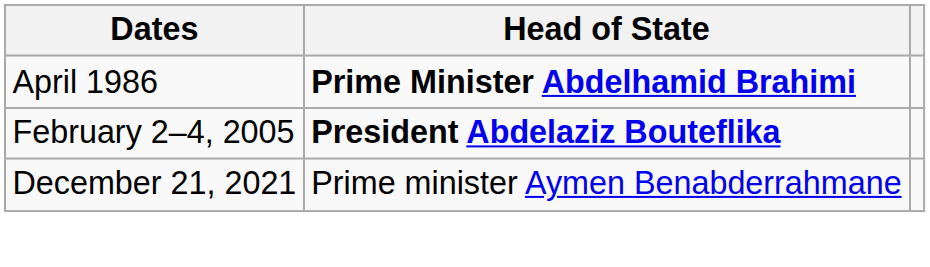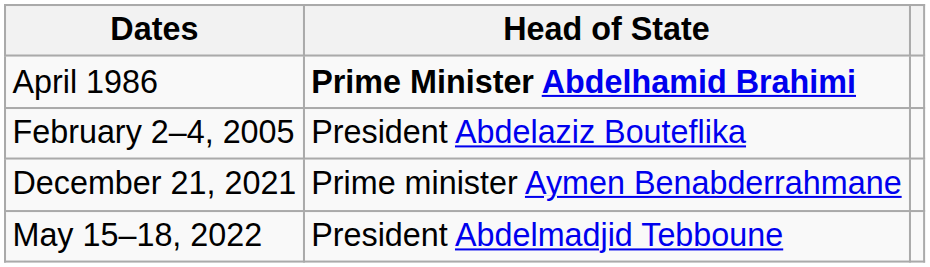 <table class="wikitable">
 <tr>
 <th>Dates</th>
 <th>Head of State</th>
 <th></th>
 </tr>
 <tr>
 <td>April 1986</td>
 <td><strong>Prime Minister <a href='#'>Abdelhamid Brahimi</a></strong></td>
 <td></td>
 </tr>
 <tr>
 <td>February 2–4, 2005</td>
-<td><strong>President <a href='#'>Abdelaziz Bouteflika</a></strong></td>
+<td>President <a href='#'>Abdelaziz Bouteflika</a></td>
 <td></td>
 </tr>
 <tr>
 <td>December 21, 2021</td>
 <td>Prime minister <a href='#'>Aymen Benabderrahmane</a></td>
 <td></td>
 </tr>
+<tr>
+<td>May 15–18, 2022</td>
+<td>President <a href='#'>Abdelmadjid Tebboune</a></td>
+<td></td>
+</tr>
 </table>
